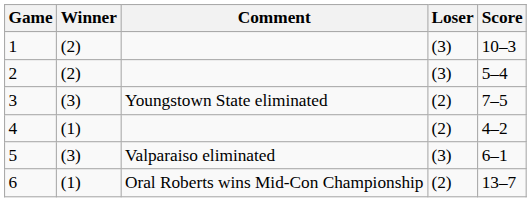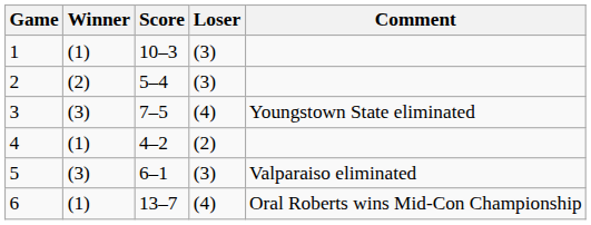 <table class=wikitable>
 <tr>
 <th>Game</th>
 <th>Winner</th>
+<th>Score</th>
+<th>Loser</th>
 <th>Comment</th>
-<th>Loser</th>
-<th>Score</th>
 </tr>
 <tr>
 <td>1</td>
-<td>(2) </td>
+<td>(1) </td>
+<td>10–3</td>
+<td>(3) </td>
 <td></td>
-<td>(3) </td>
-<td>10–3</td>
 </tr>
 <tr>
 <td>2</td>
 <td>(2) </td>
+<td>5–4</td>
+<td>(3) </td>
 <td></td>
-<td>(3) </td>
-<td>5–4</td>
 </tr>
 <tr>
 <td>3</td>
 <td>(3) </td>
+<td>7–5</td>
+<td>(4) </td>
 <td>Youngstown State eliminated</td>
-<td>(2) </td>
-<td>7–5</td>
 </tr>
 <tr>
 <td>4</td>
 <td>(1) </td>
+<td>4–2</td>
+<td>(2) </td>
 <td></td>
-<td>(2) </td>
-<td>4–2</td>
 </tr>
 <tr>
 <td>5</td>
 <td>(3) </td>
+<td>6–1</td>
+<td>(3) </td>
 <td>Valparaiso eliminated</td>
-<td>(3) </td>
-<td>6–1</td>
 </tr>
 <tr>
 <td>6</td>
 <td>(1) </td>
+<td>13–7</td>
+<td>(4) </td>
 <td>Oral Roberts wins Mid-Con Championship</td>
-<td>(2) </td>
-<td>13–7</td>
 </tr>
 </table>
